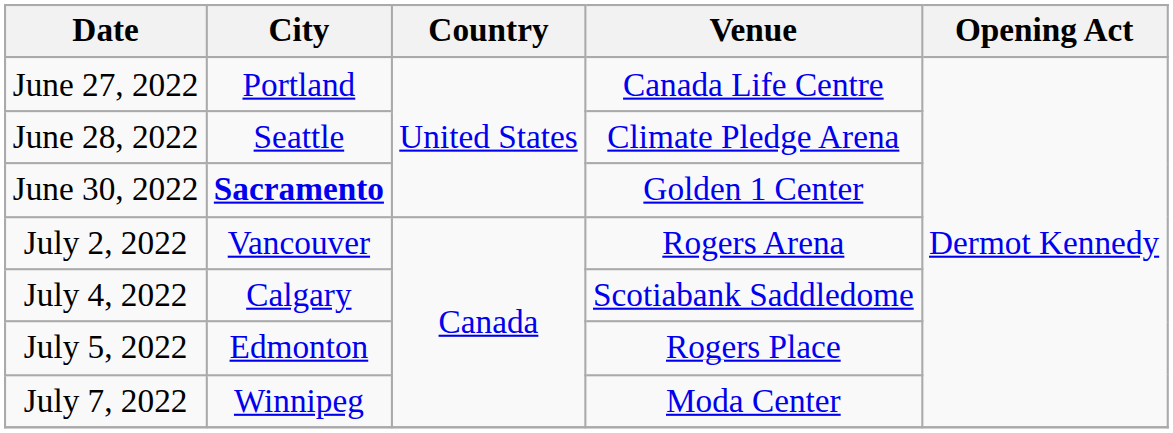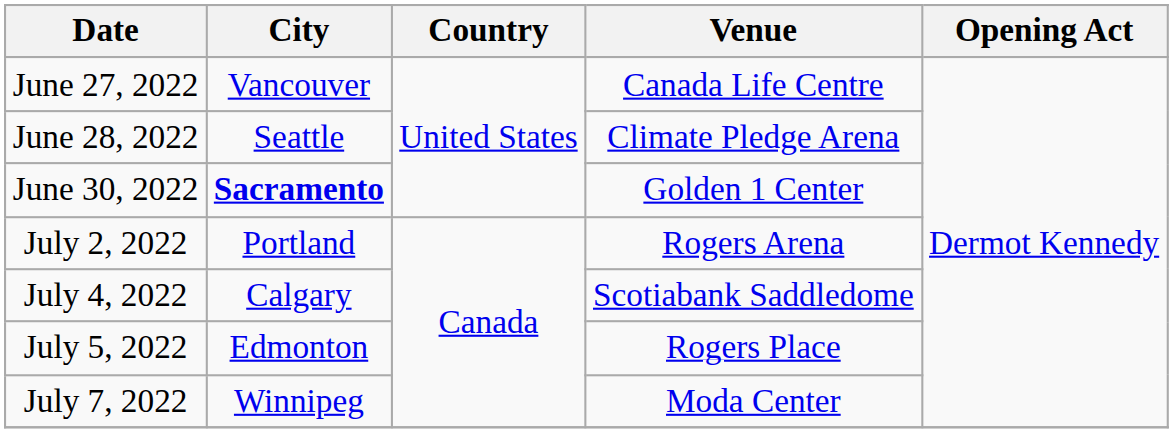 <table class="wikitable plainrowheaders" style="text-align:center;">
 <tr>
 <th scope="col">Date</th>
 <th scope="col">City</th>
 <th scope="col">Country</th>
 <th scope="col">Venue</th>
 <th>Opening Act</th>
 </tr>
 <tr>
 <td scope="row">June 27, 2022</td>
-<td><a href='#'>Portland</a></td>
+<td><a href='#'>Vancouver</a></td>
 <td rowspan="3"><a href='#'>United States</a></td>
 <td><a href='#'>Canada Life Centre</a></td>
 <td rowspan="7"><a href='#'>Dermot Kennedy</a></td>
 </tr>
 <tr>
 <td scope="row">June 28, 2022</td>
 <td><a href='#'>Seattle</a></td>
 <td><a href='#'>Climate Pledge Arena</a></td>
 </tr>
 <tr>
 <td scope="row">June 30, 2022</td>
 <td><strong><a href='#'>Sacramento</a></strong></td>
 <td><a href='#'>Golden 1 Center</a></td>
 </tr>
 <tr>
 <td scope="row">July 2, 2022</td>
-<td><a href='#'>Vancouver</a></td>
+<td><a href='#'>Portland</a></td>
 <td rowspan="4"><a href='#'>Canada</a></td>
 <td><a href='#'>Rogers Arena</a></td>
 </tr>
 <tr>
 <td scope="row">July 4, 2022</td>
 <td><a href='#'>Calgary</a></td>
 <td><a href='#'>Scotiabank Saddledome</a></td>
 </tr>
 <tr>
 <td scope="row">July 5, 2022</td>
 <td><a href='#'>Edmonton</a></td>
 <td><a href='#'>Rogers Place</a></td>
 </tr>
 <tr>
 <td scope="row">July 7, 2022</td>
 <td><a href='#'>Winnipeg</a></td>
 <td><a href='#'>Moda Center</a></td>
 </tr>
 <tr>
 </tr>
 </table>
